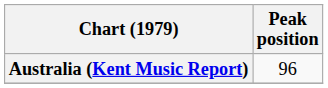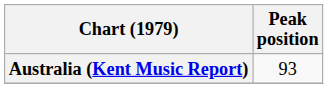 <table class="wikitable sortable plainrowheaders">
 <tr>
 <th scope="col">Chart (1979)</th>
 <th scope="col">Peak<br>position</th>
 </tr>
 <tr>
 <th scope="row">Australia (<a href='#'>Kent Music Report</a>)</th>
-<td align="center">96</td>
+<td align="center">93</td>
 </tr>
 <tr>
 </tr>
 </table>
